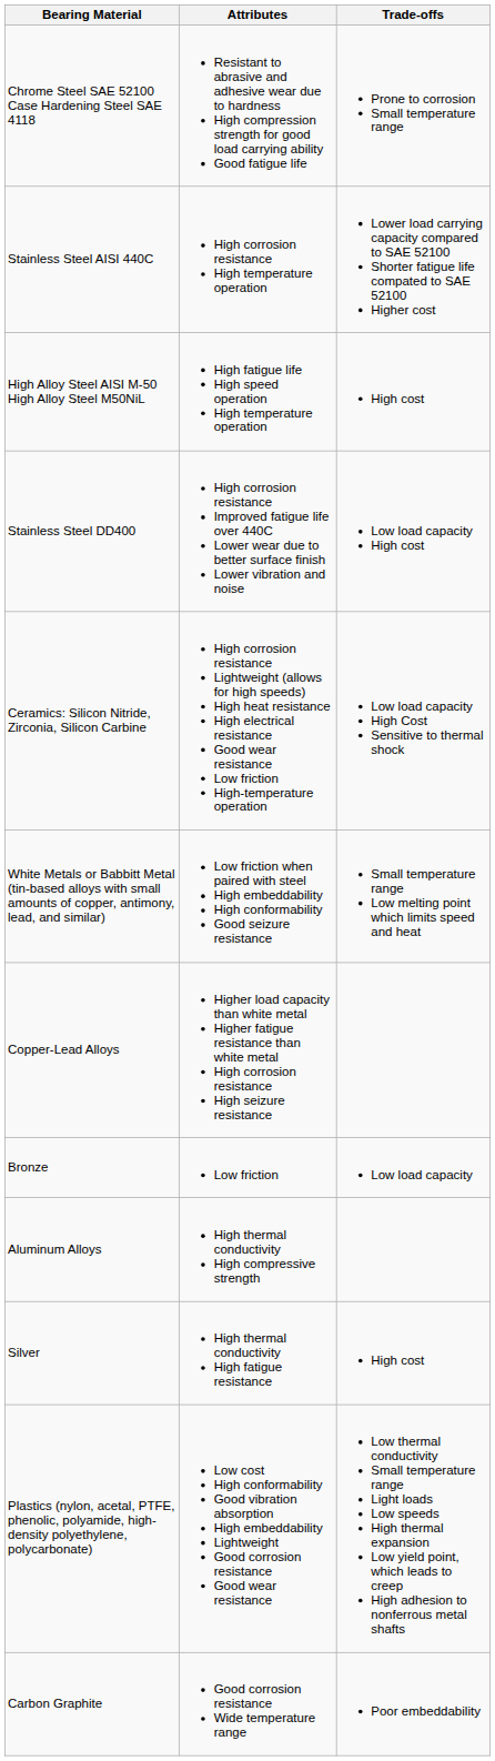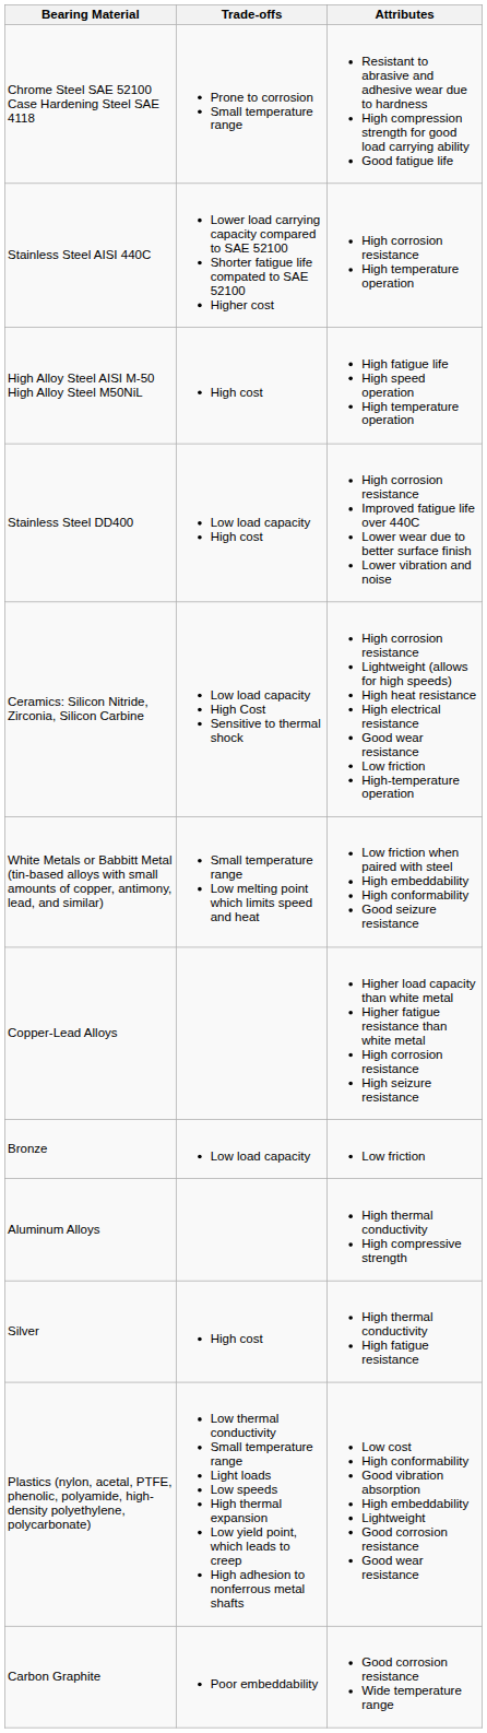 <table class="wikitable mw-collapsible mw-collapsed">
 <tr>
 <th>Bearing Material</th>
+<th>Trade-offs</th>
 <th>Attributes</th>
-<th>Trade-offs</th>
 </tr>
 <tr>
 <td>Chrome Steel SAE 52100<br>Case Hardening Steel SAE 4118</td>
+<td><br><ul><li>Prone to corrosion</li><li>Small temperature range</li></ul></td>
 <td><br><ul><li>Resistant to abrasive and adhesive wear due to hardness</li><li>High compression strength for good load carrying ability</li><li>Good fatigue life</li></ul></td>
-<td><br><ul><li>Prone to corrosion</li><li>Small temperature range</li></ul></td>
 </tr>
 <tr>
 <td>Stainless Steel AISI 440C</td>
+<td><br><ul><li>Lower load carrying capacity compared to SAE 52100</li><li>Shorter fatigue life compated to SAE 52100</li><li>Higher cost</li></ul></td>
 <td><br><ul><li>High corrosion resistance</li><li>High temperature operation</li></ul></td>
-<td><br><ul><li>Lower load carrying capacity compared to SAE 52100</li><li>Shorter fatigue life compated to SAE 52100</li><li>Higher cost</li></ul></td>
 </tr>
 <tr>
 <td>High Alloy Steel AISI M-50<br>High Alloy Steel M50NiL</td>
+<td><br><ul><li>High cost</li></ul></td>
 <td><br><ul><li>High fatigue life</li><li>High speed operation</li><li>High temperature operation</li></ul></td>
-<td><br><ul><li>High cost</li></ul></td>
 </tr>
 <tr>
 <td>Stainless Steel DD400</td>
+<td><br><ul><li>Low load capacity</li><li>High cost</li></ul></td>
 <td><br><ul><li>High corrosion resistance</li><li>Improved fatigue life over 440C</li><li>Lower wear due to better surface finish</li><li>Lower vibration and noise</li></ul></td>
-<td><br><ul><li>Low load capacity</li><li>High cost</li></ul></td>
 </tr>
 <tr>
 <td>Ceramics: Silicon Nitride, Zirconia, Silicon Carbine</td>
+<td><br><ul><li>Low load capacity</li><li>High Cost</li><li>Sensitive to thermal shock</li></ul></td>
 <td><br><ul><li>High corrosion resistance</li><li>Lightweight (allows for high speeds)</li><li>High heat resistance</li><li>High electrical resistance</li><li>Good wear resistance</li><li>Low friction</li><li>High-temperature operation</li></ul></td>
-<td><br><ul><li>Low load capacity</li><li>High Cost</li><li>Sensitive to thermal shock</li></ul></td>
 </tr>
 <tr>
 <td>White Metals or Babbitt Metal (tin-based alloys with small amounts of copper, antimony, lead, and similar)</td>
+<td><br><ul><li>Small temperature range</li><li>Low melting point which limits speed and heat</li></ul></td>
 <td><br><ul><li>Low friction when paired with steel</li><li>High embeddability</li><li>High conformability</li><li>Good seizure resistance</li></ul></td>
-<td><br><ul><li>Small temperature range</li><li>Low melting point which limits speed and heat</li></ul></td>
 </tr>
 <tr>
 <td>Copper-Lead Alloys</td>
+<td></td>
 <td><br><ul><li>Higher load capacity than white metal</li><li>Higher fatigue resistance than white metal</li><li>High corrosion resistance</li><li>High seizure resistance</li></ul></td>
-<td></td>
 </tr>
 <tr>
 <td>Bronze</td>
+<td><br><ul><li>Low load capacity</li></ul></td>
 <td><br><ul><li>Low friction</li></ul></td>
-<td><br><ul><li>Low load capacity</li></ul></td>
 </tr>
 <tr>
 <td>Aluminum Alloys</td>
+<td></td>
 <td><br><ul><li>High thermal conductivity</li><li>High compressive strength</li></ul></td>
-<td></td>
 </tr>
 <tr>
 <td>Silver</td>
+<td><br><ul><li>High cost</li></ul></td>
 <td><br><ul><li>High thermal conductivity</li><li>High fatigue resistance</li></ul></td>
-<td><br><ul><li>High cost</li></ul></td>
 </tr>
 <tr>
 <td>Plastics (nylon, acetal, PTFE, phenolic, polyamide, high-density polyethylene, polycarbonate)</td>
+<td><br><ul><li>Low thermal conductivity</li><li>Small temperature range</li><li>Light loads</li><li>Low speeds</li><li>High thermal expansion</li><li>Low yield point, which leads to creep</li><li>High adhesion to nonferrous metal shafts</li></ul></td>
 <td><br><ul><li>Low cost</li><li>High conformability</li><li>Good vibration absorption</li><li>High embeddability</li><li>Lightweight</li><li>Good corrosion resistance</li><li>Good wear resistance</li></ul></td>
-<td><br><ul><li>Low thermal conductivity</li><li>Small temperature range</li><li>Light loads</li><li>Low speeds</li><li>High thermal expansion</li><li>Low yield point, which leads to creep</li><li>High adhesion to nonferrous metal shafts</li></ul></td>
 </tr>
 <tr>
 <td>Carbon Graphite</td>
+<td><br><ul><li>Poor embeddability</li></ul></td>
 <td><br><ul><li>Good corrosion resistance</li><li>Wide temperature range</li></ul></td>
-<td><br><ul><li>Poor embeddability</li></ul></td>
 </tr>
 </table>
